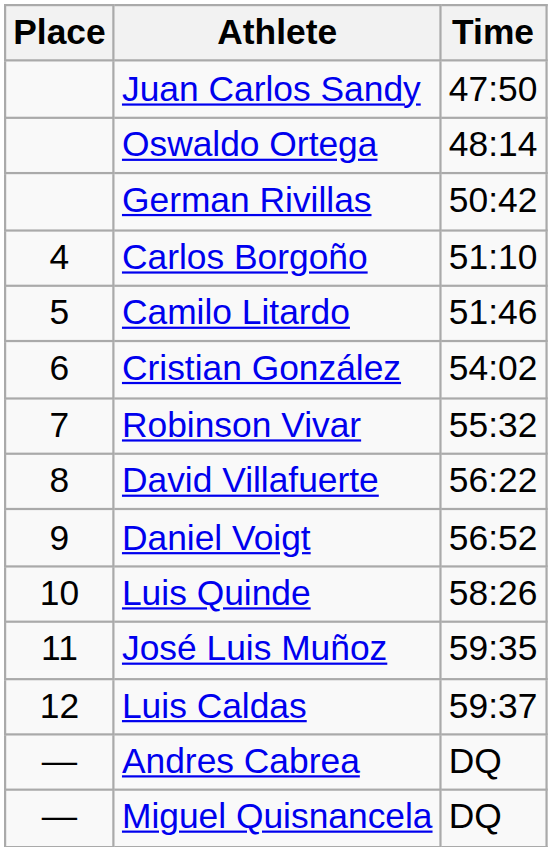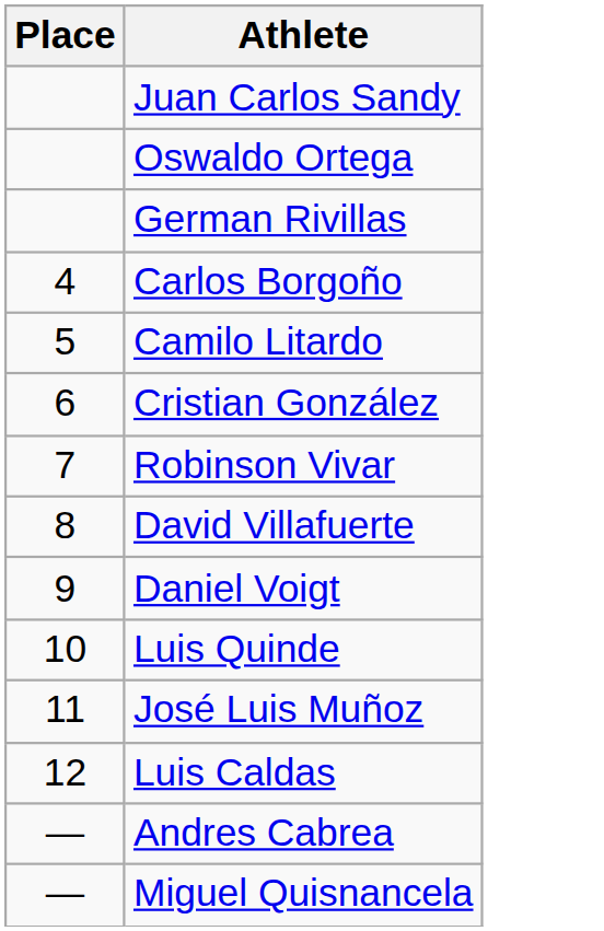 <table class=wikitable>
 <tr>
 <th>Place</th>
 <th>Athlete</th>
-<th>Time</th>
 </tr>
 <tr>
 <td align=center></td>
 <td><a href='#'>Juan Carlos Sandy</a> </td>
-<td>47:50</td>
 </tr>
 <tr>
 <td align=center></td>
 <td><a href='#'>Oswaldo Ortega</a> </td>
-<td>48:14</td>
 </tr>
 <tr>
 <td align=center></td>
 <td><a href='#'>German Rivillas</a> </td>
-<td>50:42</td>
 </tr>
 <tr>
 <td align=center>4</td>
 <td><a href='#'>Carlos Borgoño</a> </td>
-<td>51:10</td>
 </tr>
 <tr>
 <td align=center>5</td>
 <td><a href='#'>Camilo Litardo</a> </td>
-<td>51:46</td>
 </tr>
 <tr>
 <td align=center>6</td>
 <td><a href='#'>Cristian González</a> </td>
-<td>54:02</td>
 </tr>
 <tr>
 <td align=center>7</td>
 <td><a href='#'>Robinson Vivar</a> </td>
-<td>55:32</td>
 </tr>
 <tr>
 <td align=center>8</td>
 <td><a href='#'>David Villafuerte</a> </td>
-<td>56:22</td>
 </tr>
 <tr>
 <td align=center>9</td>
 <td><a href='#'>Daniel Voigt</a> </td>
-<td>56:52</td>
 </tr>
 <tr>
 <td align=center>10</td>
 <td><a href='#'>Luis Quinde</a> </td>
-<td>58:26</td>
 </tr>
 <tr>
 <td align=center>11</td>
 <td><a href='#'>José Luis Muñoz</a> </td>
-<td>59:35</td>
 </tr>
 <tr>
 <td align=center>12</td>
 <td><a href='#'>Luis Caldas</a> </td>
-<td>59:37</td>
 </tr>
 <tr>
 <td align=center>—</td>
 <td><a href='#'>Andres Cabrea</a> </td>
-<td>DQ</td>
 </tr>
 <tr>
 <td align=center>—</td>
 <td><a href='#'>Miguel Quisnancela</a> </td>
-<td>DQ</td>
 </tr>
 </table>
